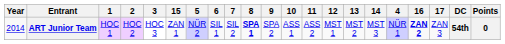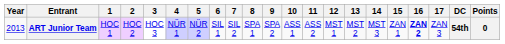 <table class="wikitable" style="text-align:center; font-size:85%">
 <tr>
 <th>Year</th>
 <th>Entrant</th>
 <th>1</th>
 <th>2</th>
 <th>3</th>
-<th>15</th>
+<th>4</th>
 <th>5</th>
 <th>6</th>
 <th>7</th>
 <th>8</th>
 <th>9</th>
 <th>10</th>
 <th>11</th>
 <th>12</th>
 <th>13</th>
 <th>14</th>
-<th>4</th>
+<th>15</th>
 <th>16</th>
 <th>17</th>
 <th>DC</th>
 <th>Points</th>
 </tr>
 <tr>
-<td><a href='#'>2014</a></td>
+<td><a href='#'>2013</a></td>
 <th><a href='#'>ART Junior Team</a></th>
 <td style="background:#efcfff;"><a href='#'>HOC<br>1</a><br></td>
 <td style="background:#efcfff;"><a href='#'>HOC<br>2</a><br></td>
 <td style="background:#ffffff;"><a href='#'>HOC<br>3</a><br></td>
-<td><a href='#'>ZAN<br>1</a></td>
+<td style="background:#cfcfff;"><a href='#'>NÜR<br>1</a><br></td>
 <td style="background:#cfcfff;"><a href='#'>NÜR<br>2</a><br></td>
 <td><a href='#'>SIL<br>1</a></td>
 <td><a href='#'>SIL<br>2</a></td>
-<td><strong><a href='#'>SPA<br>1</a></strong></td>
+<td><a href='#'>SPA<br>1</a></td>
 <td><a href='#'>SPA<br>2</a></td>
 <td><a href='#'>ASS<br>1</a></td>
 <td><a href='#'>ASS<br>2</a></td>
 <td><a href='#'>MST<br>1</a></td>
 <td><a href='#'>MST<br>2</a></td>
 <td><a href='#'>MST<br>3</a></td>
-<td style="background:#cfcfff;"><a href='#'>NÜR<br>1</a><br></td>
+<td><a href='#'>ZAN<br>1</a></td>
 <td><strong><a href='#'>ZAN<br>2</a></strong></td>
 <td><a href='#'>ZAN<br>3</a></td>
 <th>54th</th>
 <th>0</th>
 </tr>
 </table>
